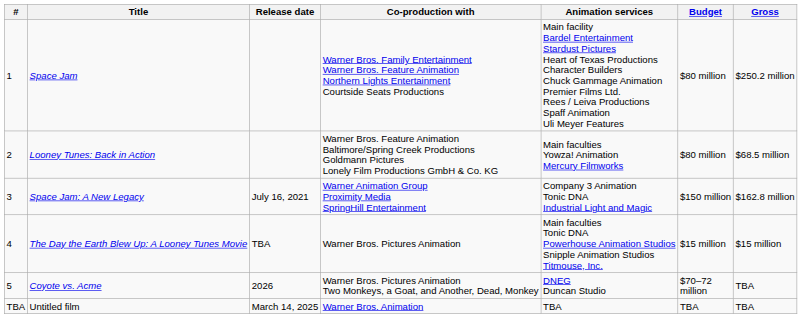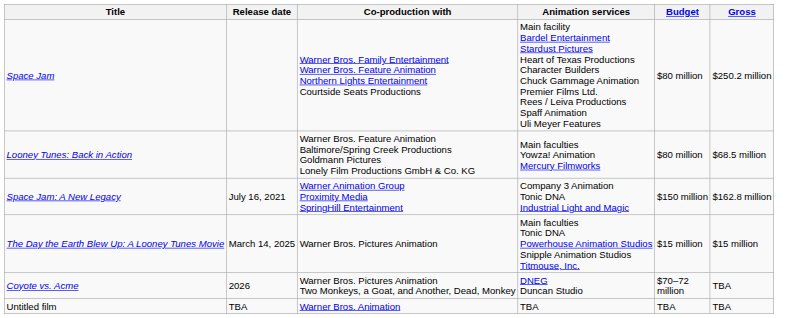 <table class="wikitable sortable" style="font-size:95%;">
 <tr>
-<th>#</th>
 <th>Title</th>
 <th>Release date</th>
 <th>Co-production with</th>
 <th>Animation services</th>
 <th width="50"><a href='#'>Budget</a></th>
 <th width="50"><a href='#'>Gross</a></th>
 </tr>
 <tr>
-<td>1</td>
 <td align="left"><em><a href='#'>Space Jam</a></em></td>
 <td></td>
 <td><a href='#'>Warner Bros. Family Entertainment</a><br><a href='#'>Warner Bros. Feature Animation</a><br><a href='#'>Northern Lights Entertainment</a><br>Courtside Seats Productions</td>
 <td>Main facility<br><a href='#'>Bardel Entertainment</a><br><a href='#'>Stardust Pictures</a><br>Heart of Texas Productions<br>Character Builders<br>Chuck Gammage Animation<br>Premier Films Ltd.<br>Rees / Leiva Productions<br>Spaff Animation<br>Uli Meyer Features</td>
 <td>$80 million</td>
 <td>$250.2 million</td>
 </tr>
 <tr>
-<td>2</td>
 <td align="left"><em><a href='#'>Looney Tunes: Back in Action</a></em></td>
 <td></td>
 <td>Warner Bros. Feature Animation<br>Baltimore/Spring Creek Productions<br>Goldmann Pictures<br>Lonely Film Productions GmbH & Co. KG</td>
 <td>Main faculties<br>Yowza! Animation<br><a href='#'>Mercury Filmworks</a></td>
 <td>$80 million</td>
 <td>$68.5 million</td>
 </tr>
 <tr>
-<td>3</td>
 <td align="left"><em><a href='#'>Space Jam: A New Legacy</a></em></td>
 <td July 16, 2021>July 16, 2021</td>
 <td><a href='#'>Warner Animation Group</a><br> <a href='#'>Proximity Media</a><br> <a href='#'>SpringHill Entertainment</a></td>
 <td>Company 3 Animation<br>Tonic DNA<br> <a href='#'>Industrial Light and Magic</a></td>
 <td>$150 million</td>
 <td>$162.8 million</td>
 </tr>
 <tr>
-<td>4</td>
 <td align="left"><em><a href='#'>The Day the Earth Blew Up: A Looney Tunes Movie</a></em></td>
-<td>TBA</td>
+<td>March 14, 2025</td>
 <td>Warner Bros. Pictures Animation</td>
 <td>Main faculties<br>Tonic DNA<br><a href='#'>Powerhouse Animation Studios</a><br>Snipple Animation Studios<br><a href='#'>Titmouse, Inc.</a></td>
 <td>$15 million</td>
 <td>$15 million</td>
 </tr>
 <tr>
-<td>5</td>
 <td align="left"><em><a href='#'>Coyote vs. Acme</a></em></td>
 <td>2026</td>
 <td>Warner Bros. Pictures Animation<br>Two Monkeys, a Goat, and Another, Dead, Monkey</td>
 <td><a href='#'>DNEG</a><br>Duncan Studio</td>
 <td>$70–72 million</td>
 <td>TBA</td>
 </tr>
 <tr>
+<td>Untitled film</td>
 <td>TBA</td>
-<td>Untitled film</td>
-<td>March 14, 2025</td>
 <td><a href='#'>Warner Bros. Animation</a></td>
 <td>TBA</td>
 <td>TBA</td>
 <td>TBA</td>
 </tr>
 </table>
